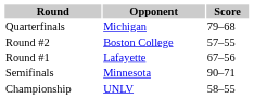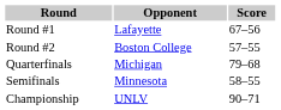 <table style="border:'10' 'solid' 'gray' " width="350" align="left">
 <tr>
 <th bgcolor="#cccccc">Round</th>
 <th bgcolor="#cccccc">Opponent</th>
 <th bgcolor="#cccccc">Score</th>
 </tr>
 <tr>
-<td>Quarterfinals</td>
-<td><a href='#'>Michigan</a></td>
-<td>79–68</td>
+<td>Round #1</td>
+<td><a href='#'>Lafayette</a></td>
+<td>67–56</td>
 </tr>
 <tr>
 <td>Round #2</td>
 <td><a href='#'>Boston College</a></td>
 <td>57–55</td>
 </tr>
 <tr>
-<td>Round #1</td>
-<td><a href='#'>Lafayette</a></td>
-<td>67–56</td>
+<td>Quarterfinals</td>
+<td><a href='#'>Michigan</a></td>
+<td>79–68</td>
 </tr>
 <tr>
 <td>Semifinals</td>
 <td><a href='#'>Minnesota</a></td>
-<td>90–71</td>
+<td>58–55</td>
 </tr>
 <tr>
 <td>Championship</td>
 <td><a href='#'>UNLV</a></td>
-<td>58–55</td>
+<td>90–71</td>
 </tr>
 </table>
